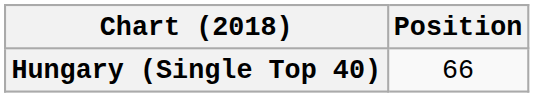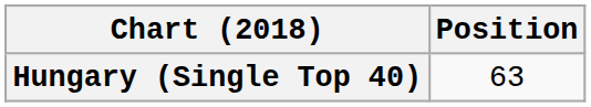 <table class="wikitable plainrowheaders" style="text-align:center">
 <tr>
 <th>Chart (2018)</th>
 <th>Position</th>
 </tr>
 <tr>
 <th scope="row">Hungary (Single Top 40)</th>
-<td>66</td>
+<td>63</td>
 </tr>
 </table>
